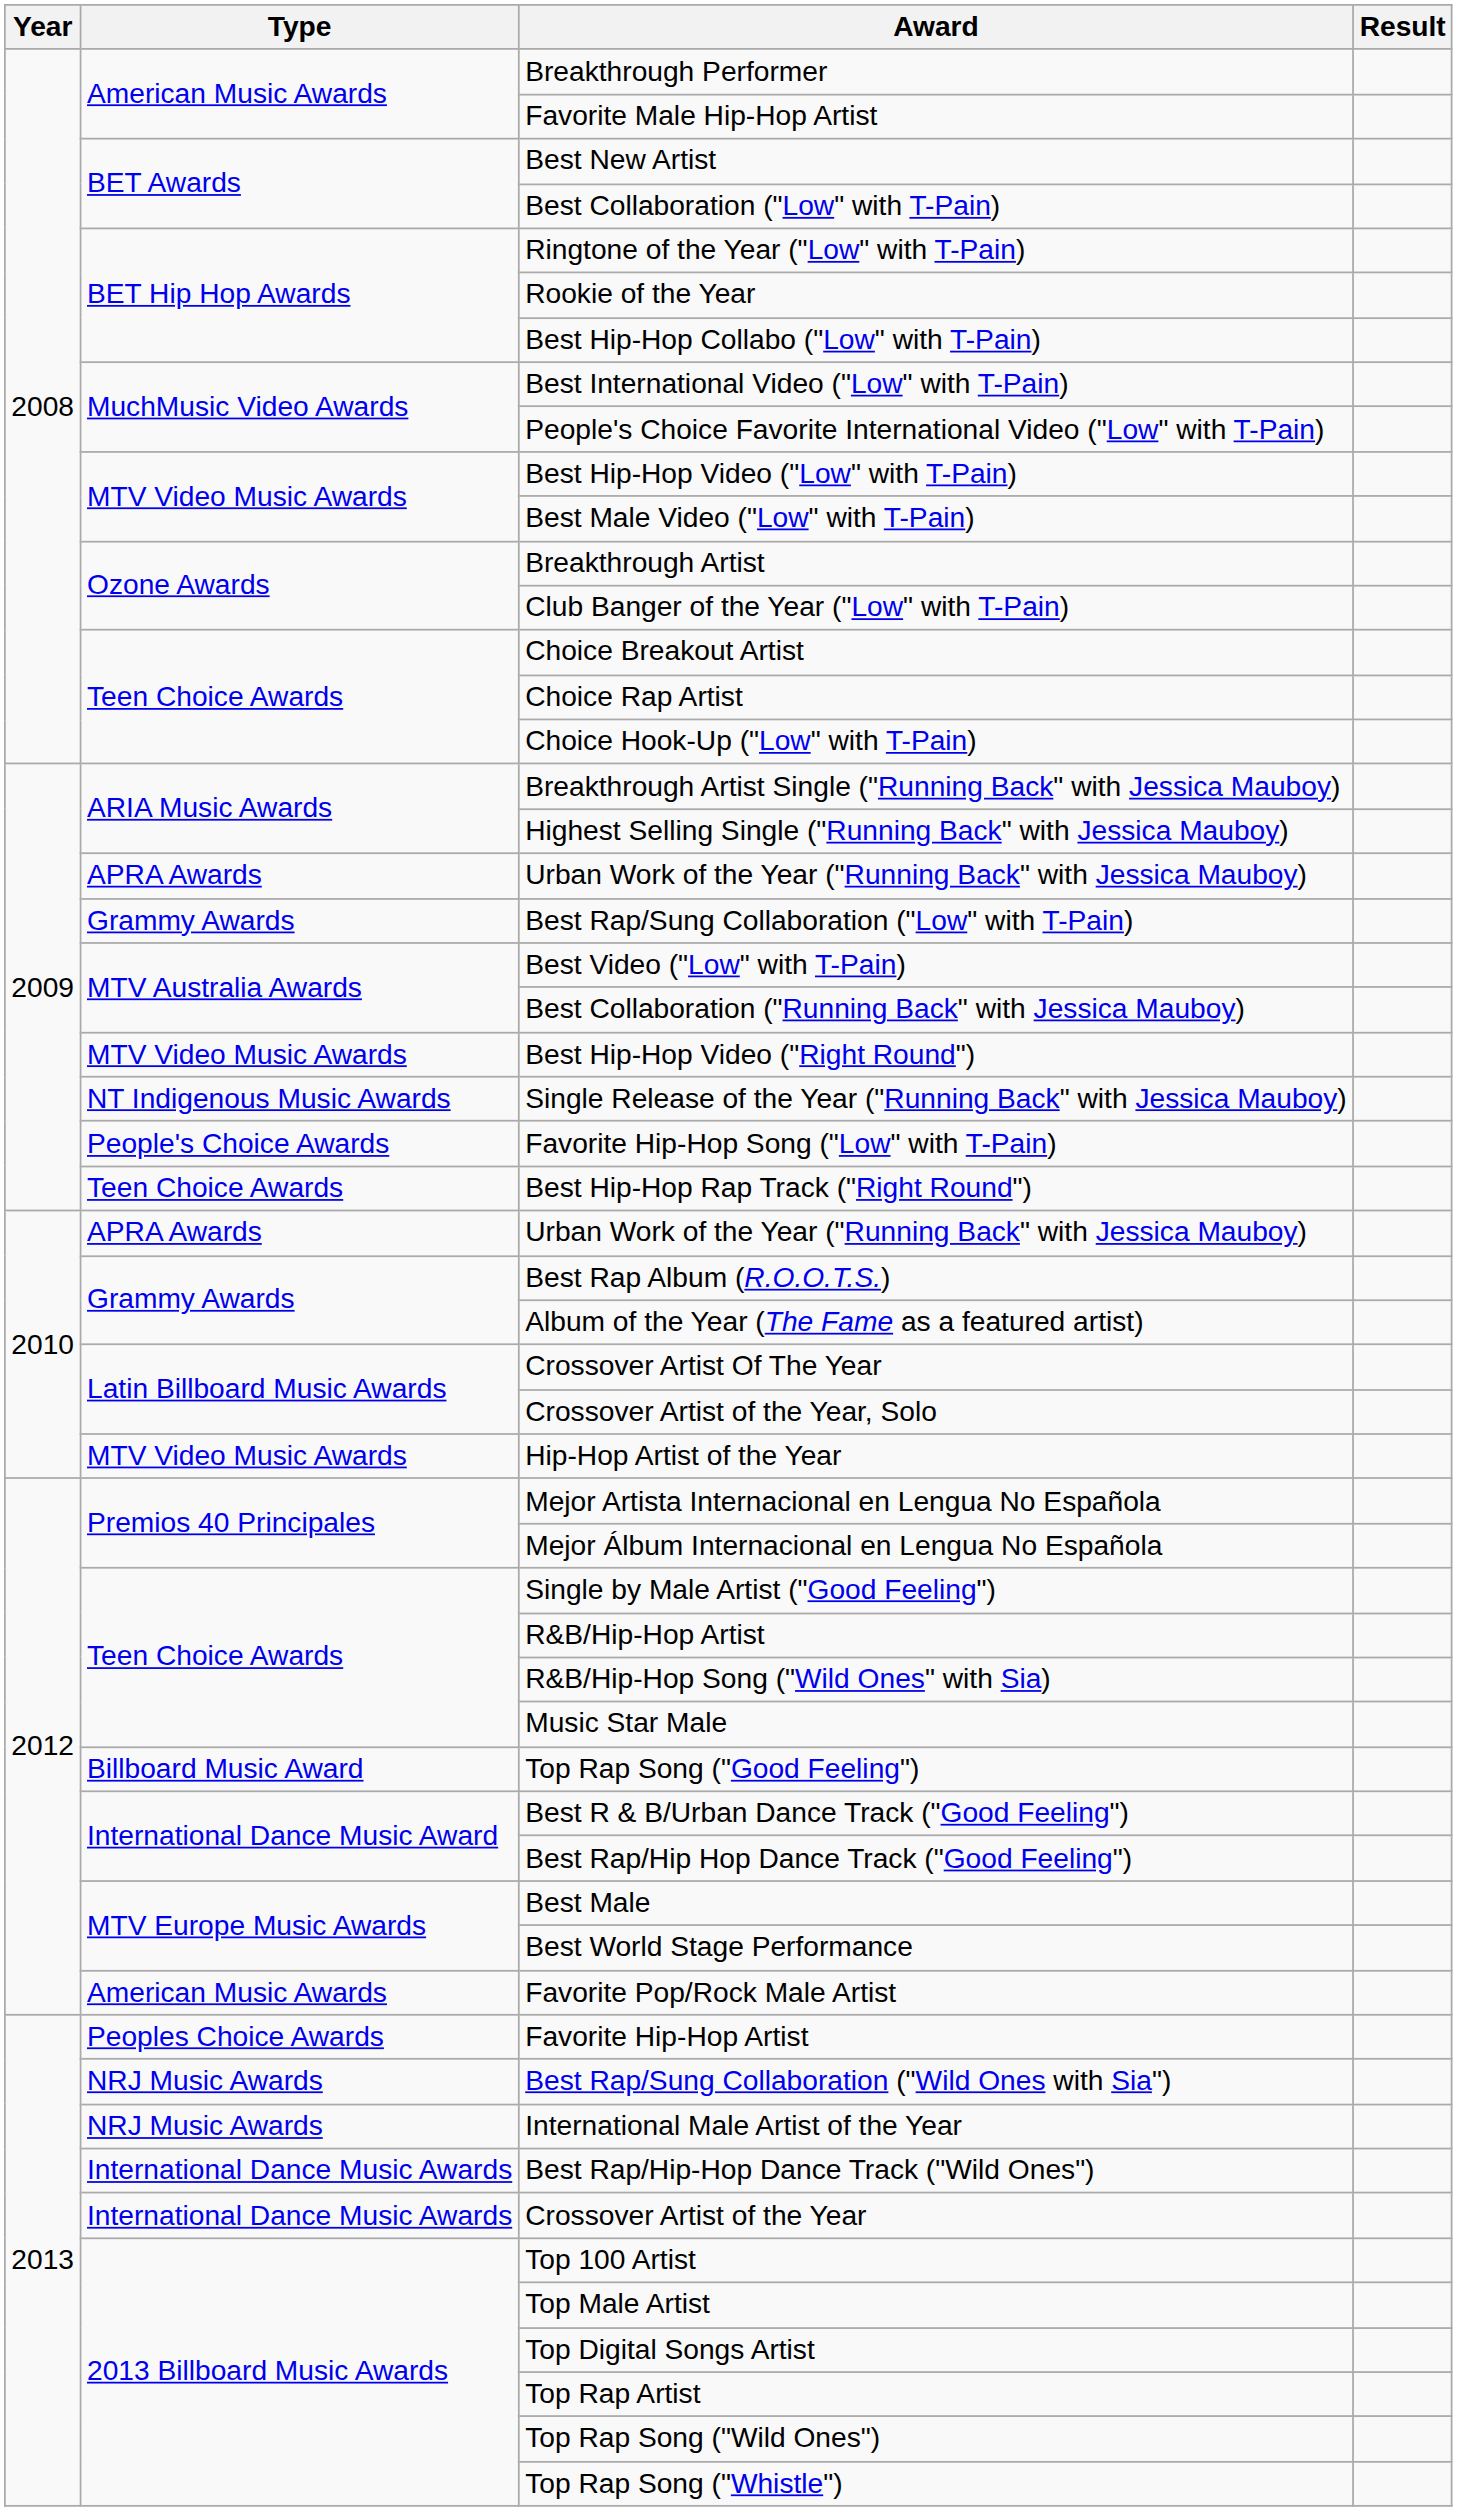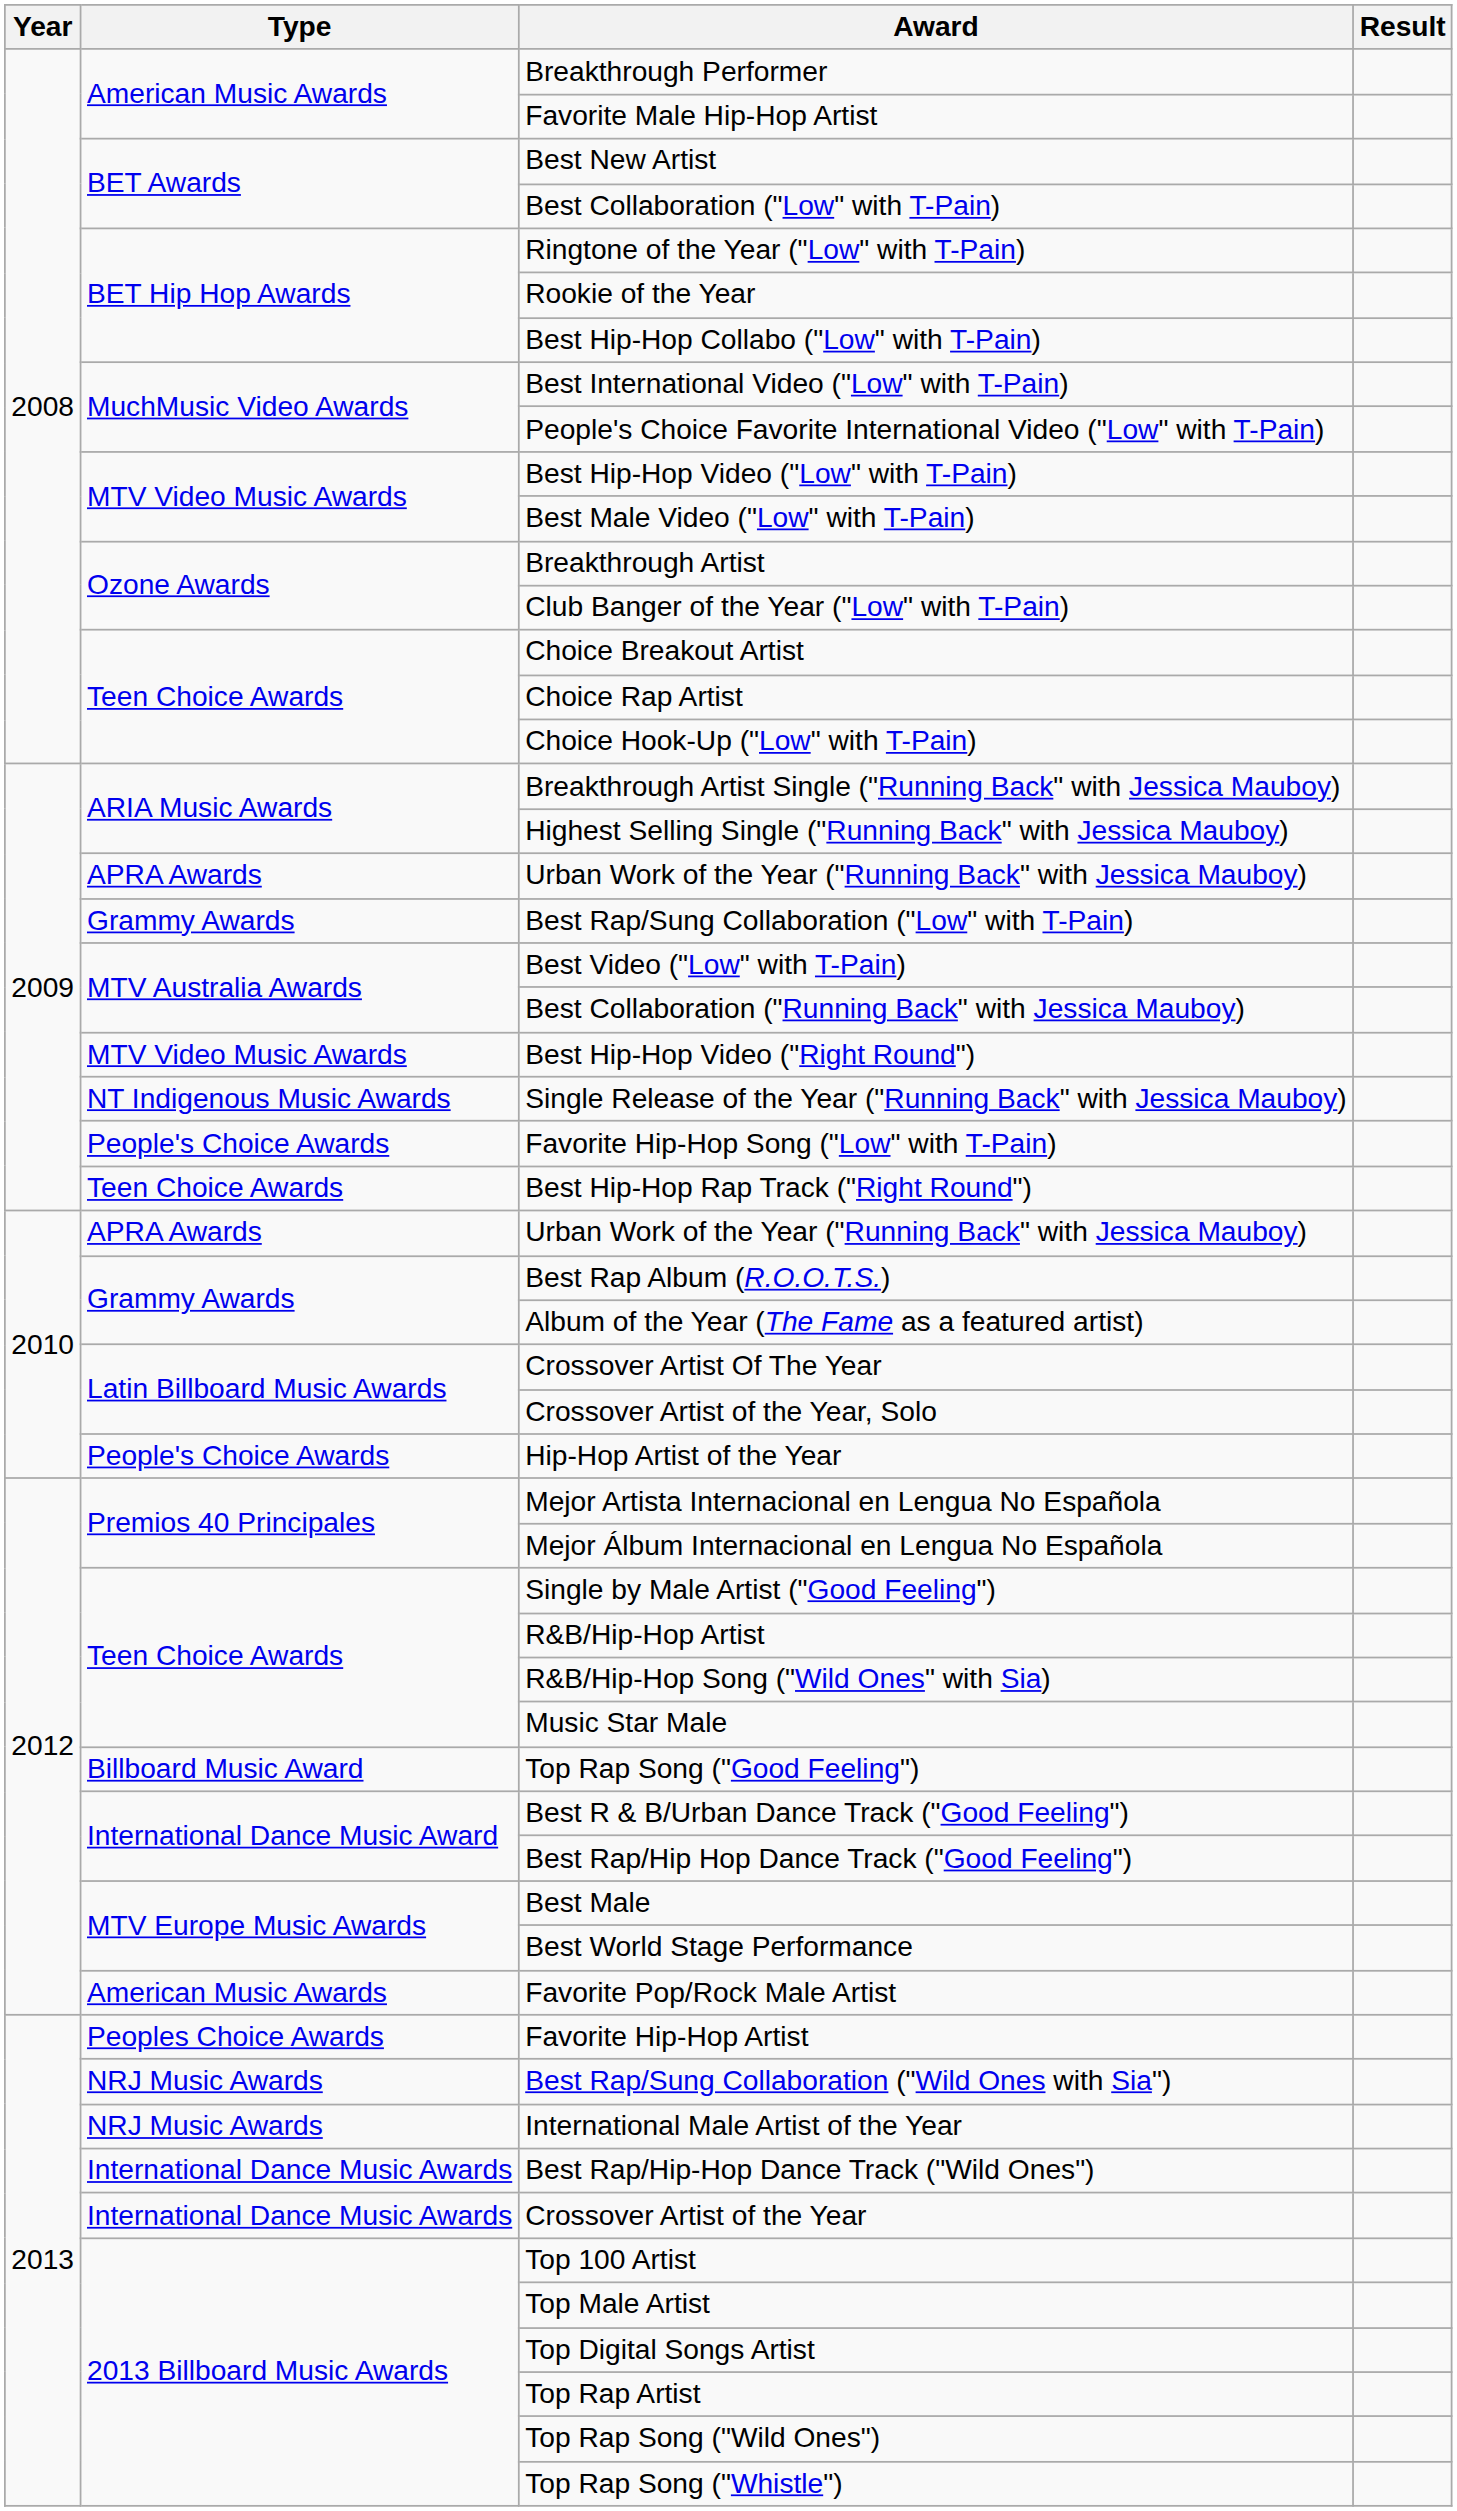 <table class="wikitable">
 <tr>
 <th>Year</th>
 <th>Type</th>
 <th>Award</th>
 <th>Result</th>
 </tr>
 <tr>
 <td rowspan="16">2008</td>
 <td rowspan="2"><a href='#'>American Music Awards</a></td>
 <td>Breakthrough Performer</td>
 <td></td>
 </tr>
 <tr>
 <td>Favorite Male Hip-Hop Artist</td>
 <td></td>
 </tr>
 <tr>
 <td rowspan="2"><a href='#'>BET Awards</a></td>
 <td>Best New Artist</td>
 <td></td>
 </tr>
 <tr>
 <td>Best Collaboration ("<a href='#'>Low</a>" with <a href='#'>T-Pain</a>)</td>
 <td></td>
 </tr>
 <tr>
 <td rowspan="3"><a href='#'>BET Hip Hop Awards</a></td>
 <td>Ringtone of the Year ("<a href='#'>Low</a>" with <a href='#'>T-Pain</a>)</td>
 <td></td>
 </tr>
 <tr>
 <td>Rookie of the Year</td>
 <td></td>
 </tr>
 <tr>
 <td>Best Hip-Hop Collabo ("<a href='#'>Low</a>" with <a href='#'>T-Pain</a>)</td>
 <td></td>
 </tr>
 <tr>
 <td rowspan="2"><a href='#'>MuchMusic Video Awards</a></td>
 <td>Best International Video ("<a href='#'>Low</a>" with <a href='#'>T-Pain</a>)</td>
 <td></td>
 </tr>
 <tr>
 <td>People's Choice Favorite International Video ("<a href='#'>Low</a>" with <a href='#'>T-Pain</a>)</td>
 <td></td>
 </tr>
 <tr>
 <td rowspan="2"><a href='#'>MTV Video Music Awards</a></td>
 <td>Best Hip-Hop Video ("<a href='#'>Low</a>" with <a href='#'>T-Pain</a>)</td>
 <td></td>
 </tr>
 <tr>
 <td>Best Male Video ("<a href='#'>Low</a>" with <a href='#'>T-Pain</a>)</td>
 <td></td>
 </tr>
 <tr>
 <td rowspan="2"><a href='#'>Ozone Awards</a></td>
 <td>Breakthrough Artist</td>
 <td></td>
 </tr>
 <tr>
 <td>Club Banger of the Year ("<a href='#'>Low</a>" with <a href='#'>T-Pain</a>)</td>
 <td></td>
 </tr>
 <tr>
 <td rowspan="3"><a href='#'>Teen Choice Awards</a></td>
 <td>Choice Breakout Artist</td>
 <td></td>
 </tr>
 <tr>
 <td>Choice Rap Artist</td>
 <td></td>
 </tr>
 <tr>
 <td>Choice Hook-Up ("<a href='#'>Low</a>" with <a href='#'>T-Pain</a>)</td>
 <td></td>
 </tr>
 <tr>
 <td rowspan="10">2009</td>
 <td rowspan="2"><a href='#'>ARIA Music Awards</a></td>
 <td>Breakthrough Artist Single ("<a href='#'>Running Back</a>" with <a href='#'>Jessica Mauboy</a>)</td>
 <td></td>
 </tr>
 <tr>
 <td>Highest Selling Single ("<a href='#'>Running Back</a>" with <a href='#'>Jessica Mauboy</a>)</td>
 <td></td>
 </tr>
 <tr>
 <td><a href='#'>APRA Awards</a></td>
 <td>Urban Work of the Year ("<a href='#'>Running Back</a>" with <a href='#'>Jessica Mauboy</a>)</td>
 <td></td>
 </tr>
 <tr>
 <td><a href='#'>Grammy Awards</a></td>
 <td>Best Rap/Sung Collaboration ("<a href='#'>Low</a>" with <a href='#'>T-Pain</a>)</td>
 <td></td>
 </tr>
 <tr>
 <td rowspan="2"><a href='#'>MTV Australia Awards</a></td>
 <td>Best Video ("<a href='#'>Low</a>" with <a href='#'>T-Pain</a>)</td>
 <td></td>
 </tr>
 <tr>
 <td>Best Collaboration ("<a href='#'>Running Back</a>" with <a href='#'>Jessica Mauboy</a>)</td>
 <td></td>
 </tr>
 <tr>
 <td><a href='#'>MTV Video Music Awards</a></td>
 <td>Best Hip-Hop Video ("<a href='#'>Right Round</a>")</td>
 <td></td>
 </tr>
 <tr>
 <td><a href='#'>NT Indigenous Music Awards</a></td>
 <td>Single Release of the Year ("<a href='#'>Running Back</a>" with <a href='#'>Jessica Mauboy</a>)</td>
 <td></td>
 </tr>
 <tr>
 <td><a href='#'>People's Choice Awards</a></td>
 <td>Favorite Hip-Hop Song ("<a href='#'>Low</a>" with <a href='#'>T-Pain</a>)</td>
 <td></td>
 </tr>
 <tr>
 <td><a href='#'>Teen Choice Awards</a></td>
 <td>Best Hip-Hop Rap Track ("<a href='#'>Right Round</a>")</td>
 <td></td>
 </tr>
 <tr>
 <td rowspan="6">2010</td>
 <td><a href='#'>APRA Awards</a></td>
 <td>Urban Work of the Year ("<a href='#'>Running Back</a>" with <a href='#'>Jessica Mauboy</a>)</td>
 <td></td>
 </tr>
 <tr>
 <td rowspan="2"><a href='#'>Grammy Awards</a></td>
 <td>Best Rap Album (<em><a href='#'>R.O.O.T.S.</a></em>)</td>
 <td></td>
 </tr>
 <tr>
 <td>Album of the Year (<em><a href='#'>The Fame</a></em> as a featured artist)</td>
 <td></td>
 </tr>
 <tr>
 <td rowspan="2"><a href='#'>Latin Billboard Music Awards</a></td>
 <td>Crossover Artist Of The Year</td>
 <td></td>
 </tr>
 <tr>
 <td>Crossover Artist of the Year, Solo</td>
 <td></td>
 </tr>
 <tr>
-<td><a href='#'>MTV Video Music Awards</a></td>
+<td><a href='#'>People's Choice Awards</a></td>
 <td>Hip-Hop Artist of the Year</td>
 <td></td>
 </tr>
 <tr>
 <td rowspan="12">2012</td>
 <td rowspan="2"><a href='#'>Premios 40 Principales</a></td>
 <td>Mejor Artista Internacional en Lengua No Española</td>
 <td></td>
 </tr>
 <tr>
 <td>Mejor Álbum Internacional en Lengua No Española</td>
 <td></td>
 </tr>
 <tr>
 <td rowspan="4"><a href='#'>Teen Choice Awards</a></td>
 <td>Single by Male Artist ("<a href='#'>Good Feeling</a>")</td>
 <td></td>
 </tr>
 <tr>
 <td>R&B/Hip-Hop Artist</td>
 <td></td>
 </tr>
 <tr>
 <td>R&B/Hip-Hop Song ("<a href='#'>Wild Ones</a>" with <a href='#'>Sia</a>)</td>
 <td></td>
 </tr>
 <tr>
 <td>Music Star Male</td>
 <td></td>
 </tr>
 <tr>
 <td><a href='#'>Billboard Music Award</a></td>
 <td>Top Rap Song ("<a href='#'>Good Feeling</a>")</td>
 <td></td>
 </tr>
 <tr>
 <td rowspan="2"><a href='#'>International Dance Music Award</a></td>
 <td>Best R & B/Urban Dance Track ("<a href='#'>Good Feeling</a>")</td>
 <td></td>
 </tr>
 <tr>
 <td>Best Rap/Hip Hop Dance Track ("<a href='#'>Good Feeling</a>")</td>
 <td></td>
 </tr>
 <tr>
 <td rowspan="2"><a href='#'>MTV Europe Music Awards</a></td>
 <td>Best Male</td>
 <td></td>
 </tr>
 <tr>
 <td>Best World Stage Performance</td>
 <td></td>
 </tr>
 <tr>
 <td><a href='#'>American Music Awards</a></td>
 <td>Favorite Pop/Rock Male Artist</td>
 <td></td>
 </tr>
 <tr>
 <td rowspan="11">2013</td>
 <td><a href='#'>Peoples Choice Awards</a></td>
 <td>Favorite Hip-Hop Artist</td>
 <td></td>
 </tr>
 <tr>
 <td><a href='#'>NRJ Music Awards</a></td>
 <td><a href='#'>Best Rap/Sung Collaboration</a> ("<a href='#'>Wild Ones</a> with <a href='#'>Sia</a>")</td>
 <td></td>
 </tr>
 <tr>
 <td><a href='#'>NRJ Music Awards</a></td>
 <td>International Male Artist of the Year</td>
 <td></td>
 </tr>
 <tr>
 <td><a href='#'>International Dance Music Awards</a></td>
 <td>Best Rap/Hip-Hop Dance Track ("Wild Ones")</td>
 <td></td>
 </tr>
 <tr>
 <td><a href='#'>International Dance Music Awards</a></td>
 <td>Crossover Artist of the Year</td>
 <td></td>
 </tr>
 <tr>
 <td rowspan="6"><a href='#'>2013 Billboard Music Awards</a></td>
 <td>Top 100 Artist</td>
 <td></td>
 </tr>
 <tr>
 <td>Top Male Artist</td>
 <td></td>
 </tr>
 <tr>
 <td>Top Digital Songs Artist</td>
 <td></td>
 </tr>
 <tr>
 <td>Top Rap Artist</td>
 <td></td>
 </tr>
 <tr>
 <td>Top Rap Song ("Wild Ones")</td>
 <td></td>
 </tr>
 <tr>
 <td>Top Rap Song ("<a href='#'>Whistle</a>")</td>
 <td></td>
 </tr>
 </table>
